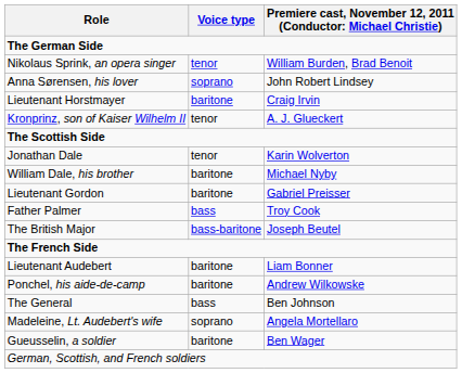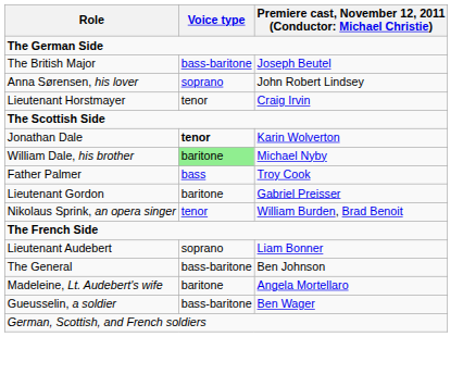 <table class="wikitable">
 <tr>
 <th>Role</th>
 <th><a href='#'>Voice type</a></th>
 <th>Premiere cast, November 12, 2011<br>(Conductor: <a href='#'>Michael Christie</a>)</th>
 </tr>
 <tr>
 <td colspan=3><strong>The German Side</strong></td>
 </tr>
 <tr>
-<td>Nikolaus Sprink, <em>an opera singer</em></td>
-<td><a href='#'>tenor</a></td>
-<td><a href='#'>William Burden</a>, <a href='#'>Brad Benoit</a></td>
+<td>The British Major</td>
+<td><a href='#'>bass-baritone</a></td>
+<td><a href='#'>Joseph Beutel</a></td>
 </tr>
 <tr>
 <td>Anna Sørensen, <em>his lover</em></td>
 <td><a href='#'>soprano</a></td>
 <td>John Robert Lindsey</td>
 </tr>
 <tr>
 <td>Lieutenant Horstmayer</td>
-<td><a href='#'>baritone</a></td>
+<td>tenor</td>
 <td><a href='#'>Craig Irvin</a></td>
-</tr>
-<tr>
-<td><a href='#'>Kronprinz</a>, <em> son of Kaiser <a href='#'>Wilhelm II</a></em></td>
-<td>tenor</td>
-<td><a href='#'>A. J. Glueckert</a></td>
 </tr>
 <tr>
 <td colspan=3><strong>The Scottish Side</strong></td>
 </tr>
 <tr>
 <td>Jonathan Dale</td>
-<td>tenor</td>
+<td><strong>tenor</strong></td>
 <td><a href='#'>Karin Wolverton</a></td>
 </tr>
 <tr>
 <td>William Dale, <em>his brother</em></td>
-<td>baritone</td>
+<td style="background: lightgreen;">baritone</td>
 <td><a href='#'>Michael Nyby</a></td>
+</tr>
+<tr>
+<td>Father Palmer</td>
+<td><a href='#'>bass</a></td>
+<td><a href='#'>Troy Cook</a></td>
 </tr>
 <tr>
 <td>Lieutenant Gordon</td>
 <td>baritone</td>
 <td><a href='#'>Gabriel Preisser</a></td>
 </tr>
 <tr>
-<td>Father Palmer</td>
-<td><a href='#'>bass</a></td>
-<td><a href='#'>Troy Cook</a></td>
-</tr>
-<tr>
-<td>The British Major</td>
-<td><a href='#'>bass-baritone</a></td>
-<td><a href='#'>Joseph Beutel</a></td>
+<td>Nikolaus Sprink, <em>an opera singer</em></td>
+<td><a href='#'>tenor</a></td>
+<td><a href='#'>William Burden</a>, <a href='#'>Brad Benoit</a></td>
 </tr>
 <tr>
 <td colspan=3><strong>The French Side</strong></td>
 </tr>
 <tr>
 <td>Lieutenant Audebert</td>
-<td>baritone</td>
+<td>soprano</td>
 <td><a href='#'>Liam Bonner</a></td>
 </tr>
 <tr>
-<td>Ponchel, <em>his aide-de-camp</em></td>
-<td>baritone</td>
-<td><a href='#'>Andrew Wilkowske</a></td>
-</tr>
-<tr>
 <td>The General</td>
-<td>bass</td>
+<td>bass-baritone</td>
 <td>Ben Johnson</td>
 </tr>
 <tr>
 <td>Madeleine, <em>Lt. Audebert's wife</em></td>
-<td>soprano</td>
+<td>baritone</td>
 <td><a href='#'>Angela Mortellaro</a></td>
 </tr>
 <tr>
 <td>Gueusselin, <em>a soldier</em></td>
-<td>baritone</td>
+<td>bass-baritone</td>
 <td><a href='#'>Ben Wager</a></td>
 </tr>
 <tr>
 <td colspan="3"><em>German, Scottish, and French soldiers</em></td>
 </tr>
 </table>
